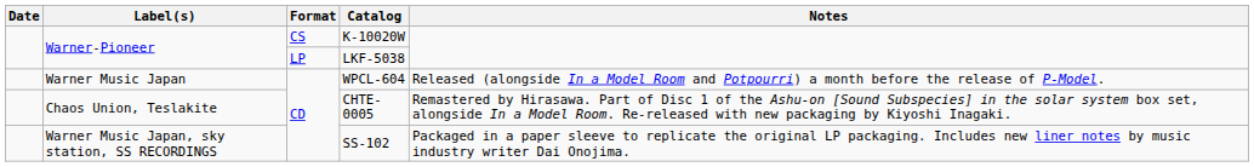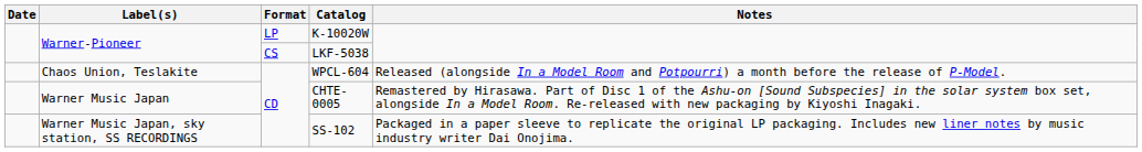 <table class="wikitable">
 <tr>
 <th>Date</th>
 <th>Label(s)</th>
 <th>Format</th>
 <th>Catalog</th>
 <th>Notes</th>
 </tr>
 <tr>
 <td rowspan=2></td>
 <td rowspan=2><a href='#'>Warner</a>-<a href='#'>Pioneer</a></td>
-<td><a href='#'>CS</a></td>
+<td><a href='#'>LP</a></td>
 <td>K-10020W</td>
 <td rowspan=2></td>
 </tr>
 <tr>
-<td><a href='#'>LP</a></td>
+<td><a href='#'>CS</a></td>
 <td>LKF-5038</td>
 </tr>
 <tr>
 <td></td>
-<td>Warner Music Japan</td>
+<td>Chaos Union, Teslakite</td>
 <td rowspan=3><a href='#'>CD</a></td>
 <td>WPCL-604</td>
 <td>Released (alongside <em><a href='#'>In a Model Room</a></em> and <em><a href='#'>Potpourri</a></em>) a month before the release of <em><a href='#'>P-Model</a></em>.</td>
 </tr>
 <tr>
 <td><br></td>
-<td>Chaos Union, Teslakite</td>
+<td>Warner Music Japan</td>
 <td>CHTE-0005</td>
 <td>Remastered by Hirasawa. Part of Disc 1 of the <em>Ashu-on [Sound Subspecies] in the solar system</em> box set, alongside <em>In a Model Room</em>. Re-released with new packaging by Kiyoshi Inagaki.</td>
 </tr>
 <tr>
 <td></td>
 <td>Warner Music Japan, sky station, SS RECORDINGS</td>
 <td>SS-102</td>
 <td>Packaged in a paper sleeve to replicate the original LP packaging. Includes new <a href='#'>liner notes</a> by music industry writer Dai Onojima.</td>
 </tr>
 </table>
